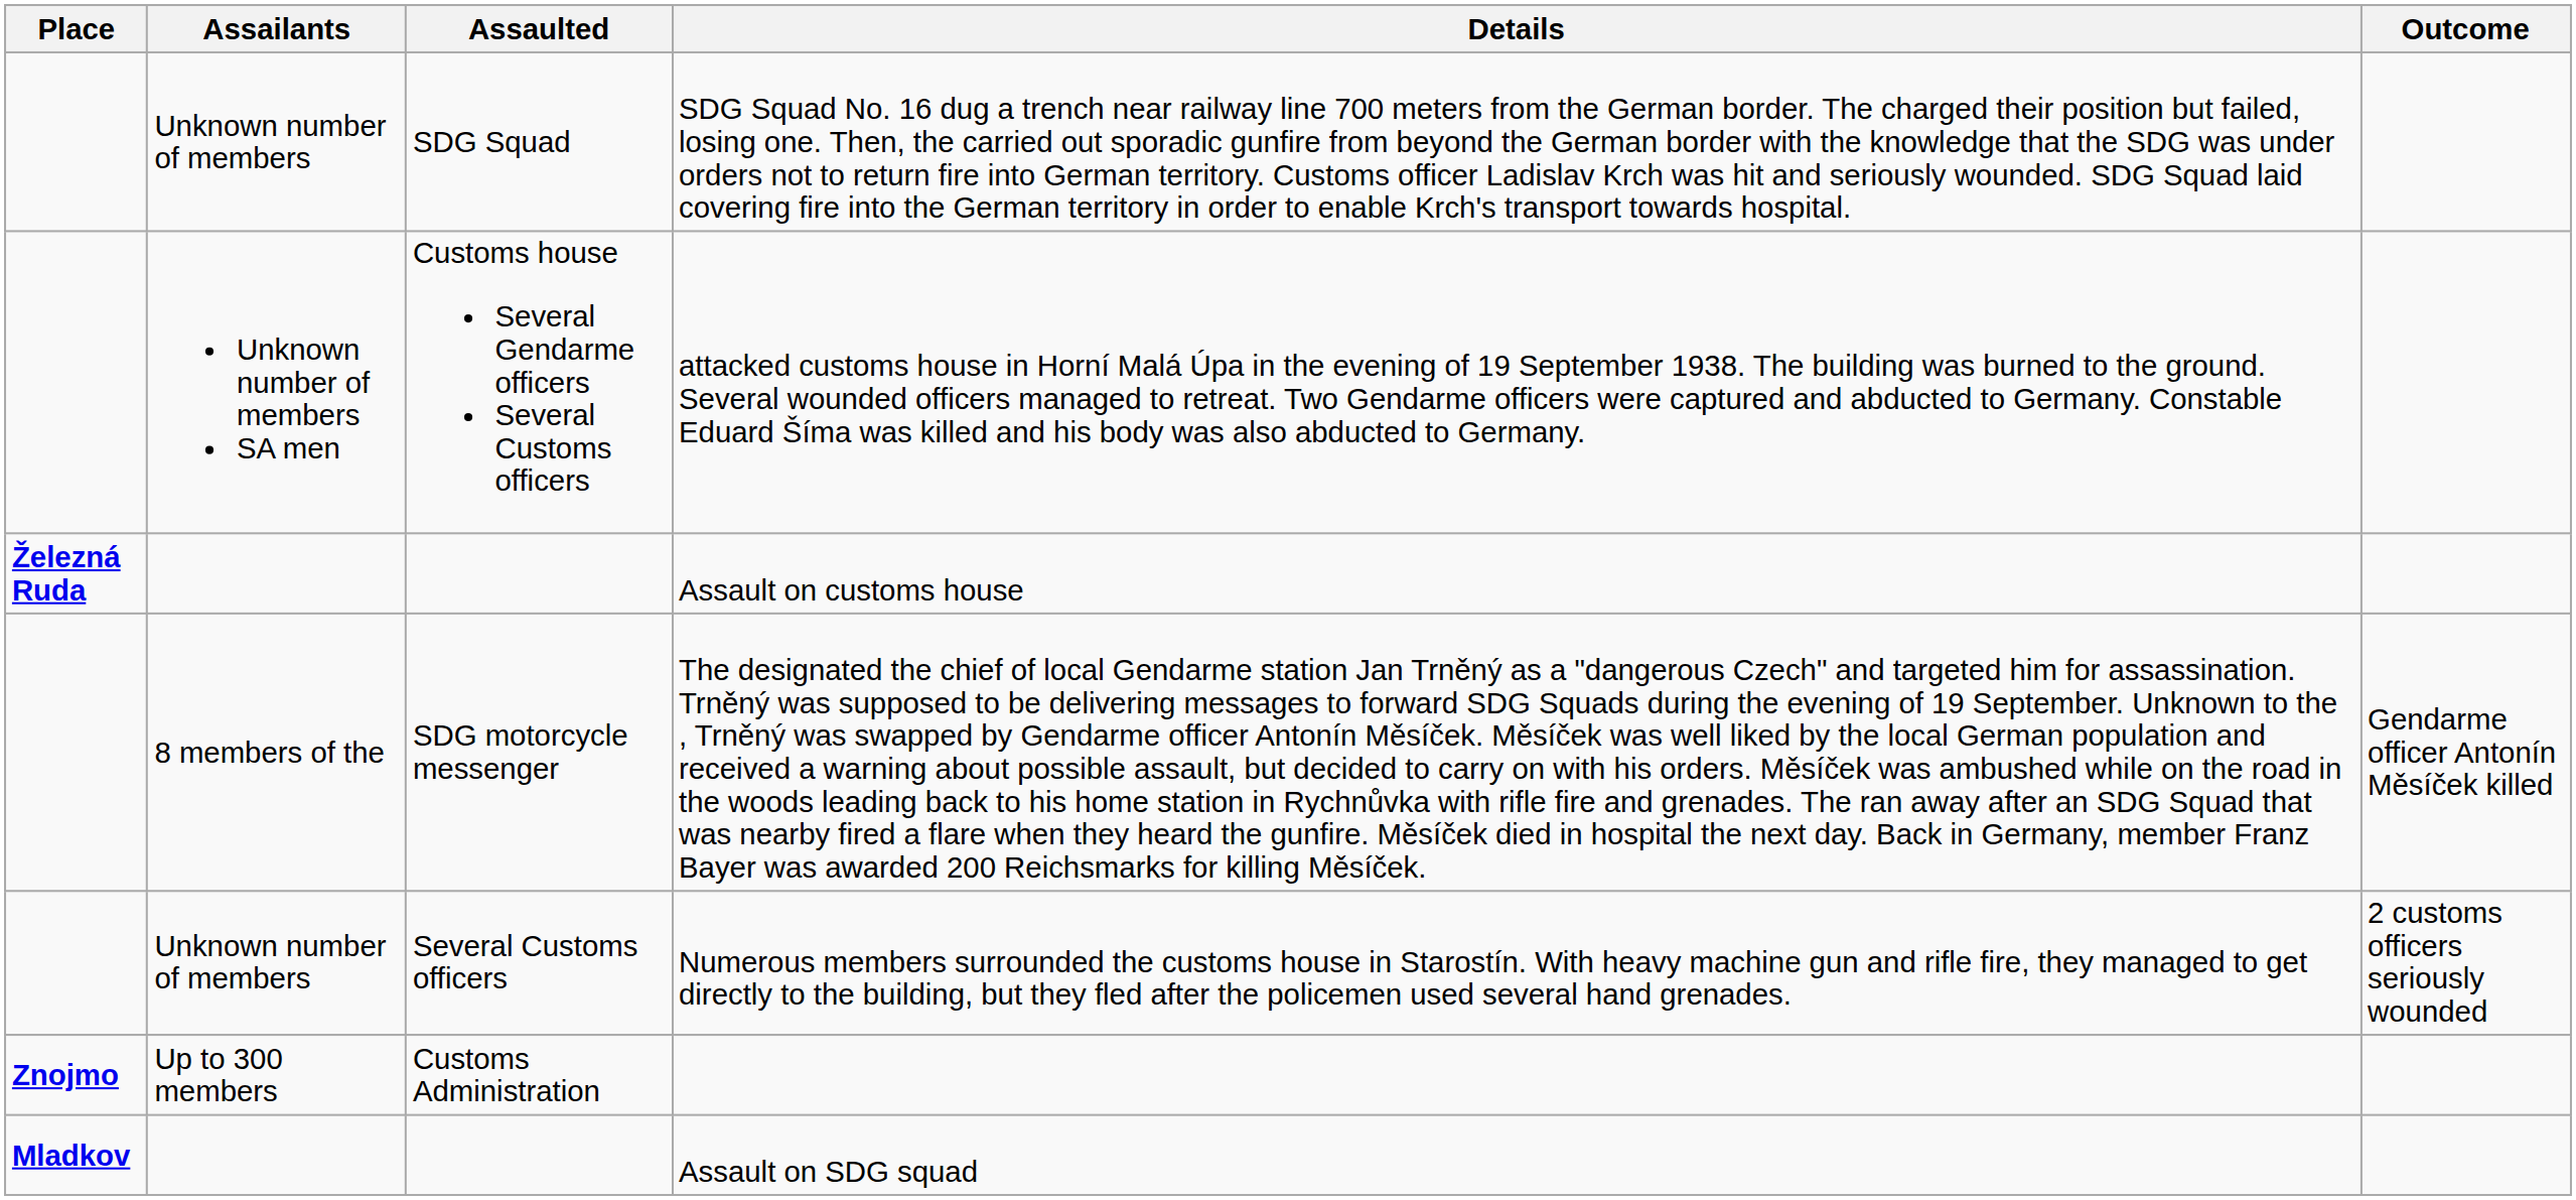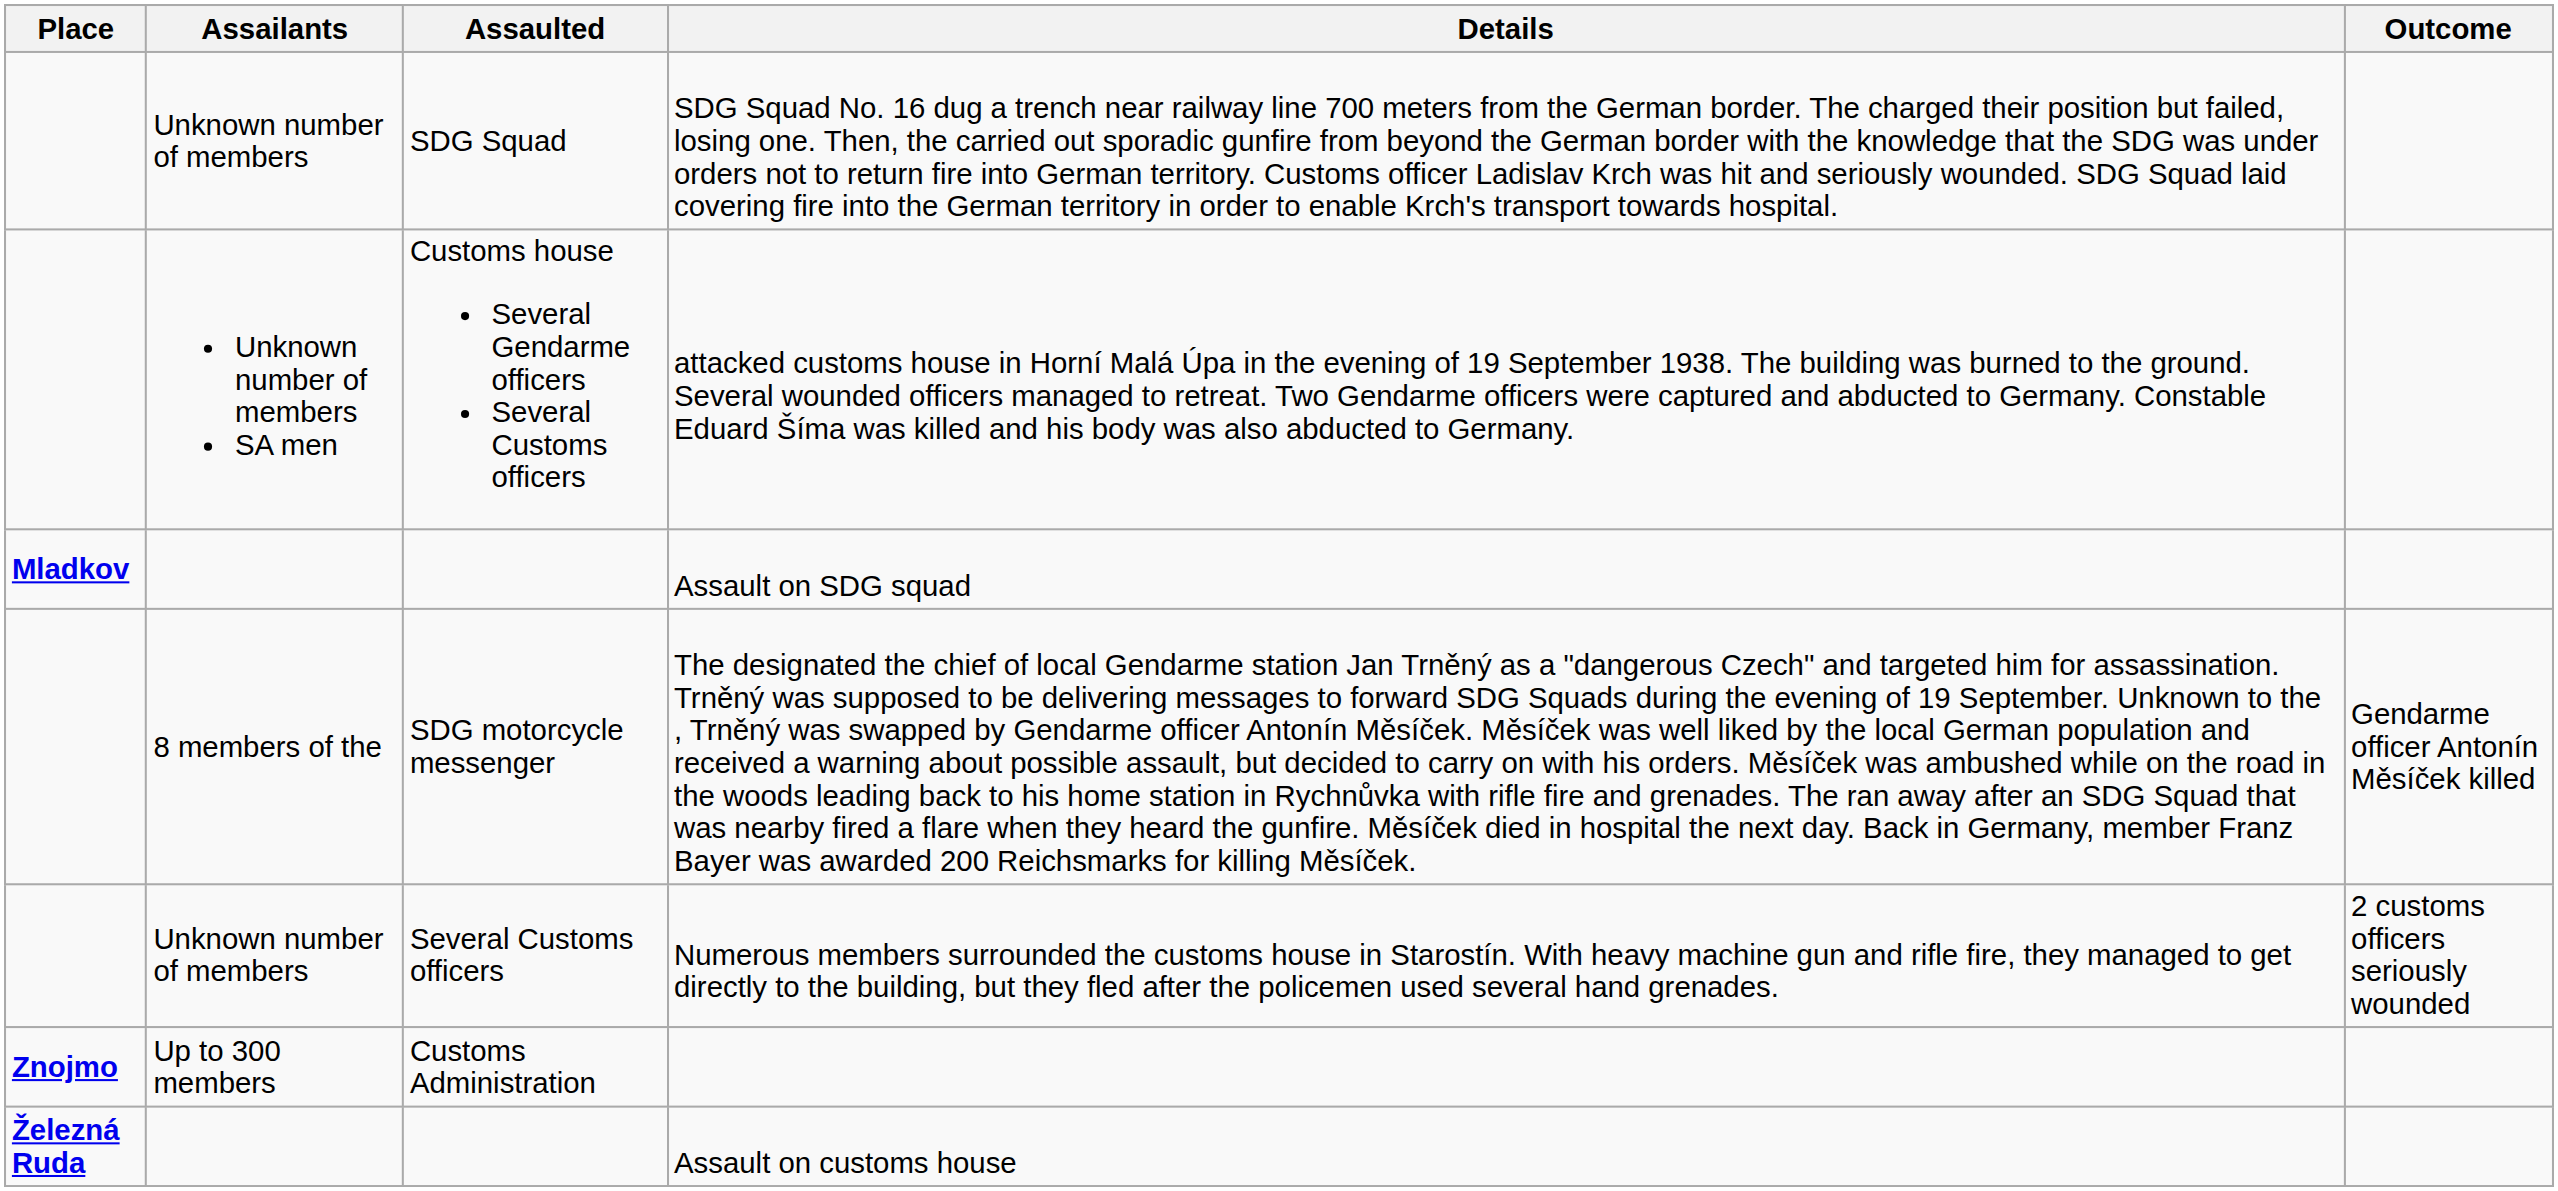 <table class="wikitable sortable" style="font-size:90%;">
 <tr>
 <th>Place</th>
 <th>Assailants</th>
 <th>Assaulted</th>
 <th>Details</th>
 <th>Outcome</th>
 </tr>
 <tr>
 <td><strong></strong></td>
 <td>Unknown number of  members</td>
 <td>SDG Squad</td>
 <td><br>SDG Squad No. 16 dug a trench near railway line 700 meters from the German border. The  charged their position but failed, losing one. Then, the  carried out sporadic gunfire from beyond the German border with the knowledge that the SDG was under orders not to return fire into German territory. Customs officer Ladislav Krch was hit and seriously wounded. SDG Squad laid covering fire into the German territory in order to enable Krch's transport towards hospital.</td>
 <td></td>
 </tr>
 <tr>
 <td><strong></strong></td>
 <td><br><ul><li>Unknown number of  members</li><li>SA men</li></ul></td>
 <td>Customs house<br><ul><li>Several Gendarme officers</li><li>Several Customs officers</li></ul></td>
 <td><br> attacked customs house in Horní Malá Úpa in the evening of 19 September 1938. The building was burned to the ground. Several wounded officers managed to retreat. Two Gendarme officers were captured and abducted to Germany. Constable Eduard Šíma was killed and his body was also abducted to Germany.</td>
 <td></td>
 </tr>
 <tr>
-<td><strong><a href='#'>Železná Ruda</a></strong></td>
+<td><strong><a href='#'>Mladkov</a></strong></td>
 <td></td>
 <td></td>
-<td><br>Assault on customs house</td>
+<td><br>Assault on SDG squad</td>
 <td></td>
 </tr>
 <tr>
 <td><strong></strong></td>
 <td>8 members of the </td>
 <td>SDG motorcycle messenger</td>
 <td><br>The  designated the chief of local Gendarme station Jan Trněný as a "dangerous Czech" and targeted him for assassination. Trněný was supposed to be delivering messages to forward SDG Squads during the evening of 19 September. Unknown to the , Trněný was swapped by Gendarme officer Antonín Měsíček. Měsíček was well liked by the local German population and received a warning about possible  assault, but decided to carry on with his orders. Měsíček was ambushed while on the road in the woods leading back to his home station in Rychnůvka with rifle fire and grenades. The  ran away after an SDG Squad that was nearby fired a flare when they heard the gunfire. Měsíček died in hospital the next day. Back in Germany,  member Franz Bayer was awarded 200 Reichsmarks for killing Měsíček.</td>
 <td>Gendarme officer Antonín Měsíček killed</td>
 </tr>
 <tr>
 <td><strong></strong></td>
 <td>Unknown number of  members</td>
 <td>Several Customs officers</td>
 <td><br>Numerous  members surrounded the customs house in Starostín. With heavy machine gun and rifle fire, they managed to get directly to the building, but they fled after the policemen used several hand grenades.</td>
 <td>2 customs officers seriously wounded</td>
 </tr>
 <tr>
 <td><strong><a href='#'>Znojmo</a></strong></td>
 <td>Up to 300  members</td>
 <td>Customs Administration</td>
 <td></td>
 <td></td>
 </tr>
 <tr>
-<td><strong><a href='#'>Mladkov</a></strong></td>
+<td><strong><a href='#'>Železná Ruda</a></strong></td>
 <td></td>
 <td></td>
-<td><br>Assault on SDG squad</td>
+<td><br>Assault on customs house</td>
 <td></td>
 </tr>
 <tr>
 </tr>
 </table>
